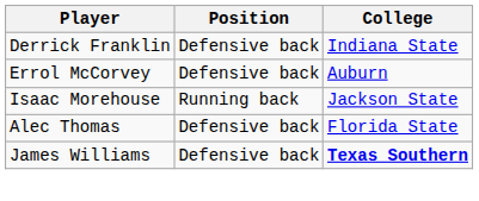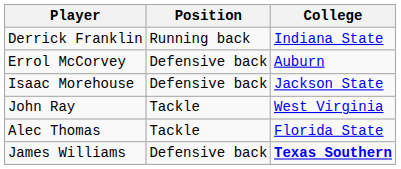 <table class="wikitable">
 <tr>
 <th>Player</th>
 <th>Position</th>
 <th>College</th>
 </tr>
 <tr>
 <td>Derrick Franklin</td>
-<td>Defensive back</td>
+<td>Running back</td>
 <td><a href='#'>Indiana State</a></td>
 </tr>
 <tr>
 <td>Errol McCorvey</td>
 <td>Defensive back</td>
 <td><a href='#'>Auburn</a></td>
 </tr>
 <tr>
 <td>Isaac Morehouse</td>
-<td>Running back</td>
+<td>Defensive back</td>
 <td><a href='#'>Jackson State</a></td>
 </tr>
 <tr>
+<td>John Ray</td>
+<td>Tackle</td>
+<td><a href='#'>West Virginia</a></td>
+</tr>
+<tr>
 <td>Alec Thomas</td>
-<td>Defensive back</td>
+<td>Tackle</td>
 <td><a href='#'>Florida State</a></td>
 </tr>
 <tr>
 <td>James Williams</td>
 <td>Defensive back</td>
 <td><strong><a href='#'>Texas Southern</a></strong></td>
 </tr>
 </table>
